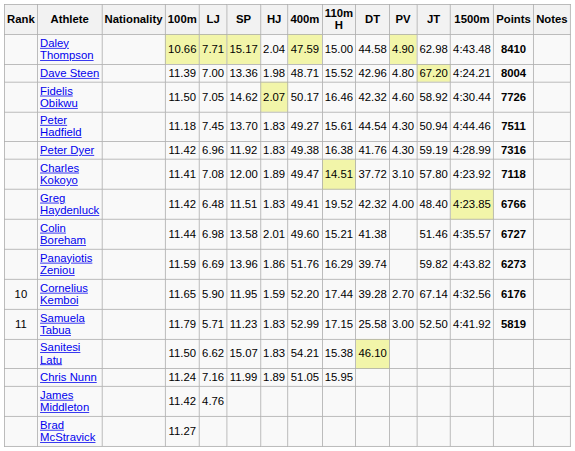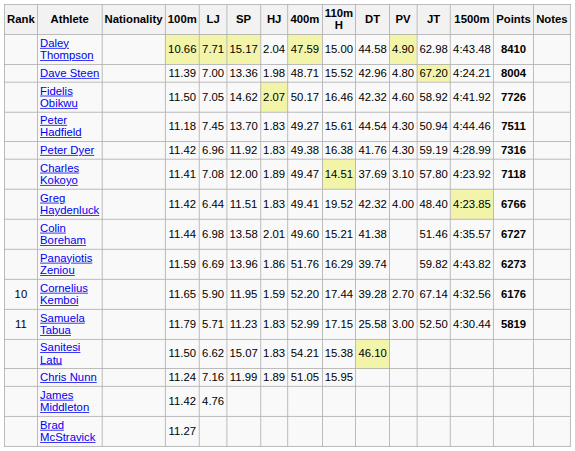 <table class="wikitable sortable" style=" text-align:center; font-size:92%">
 <tr>
 <th>Rank</th>
 <th>Athlete</th>
 <th>Nationality</th>
 <th>100m</th>
 <th>LJ</th>
 <th>SP</th>
 <th>HJ</th>
 <th>400m</th>
 <th>110m H</th>
 <th>DT</th>
 <th>PV</th>
 <th>JT</th>
 <th>1500m</th>
 <th>Points</th>
 <th>Notes</th>
 </tr>
 <tr>
 <td></td>
 <td align=left><a href='#'>Daley Thompson</a></td>
 <td align=left></td>
 <td bgcolor=#F2F5A9>10.66</td>
 <td bgcolor=#F2F5A9>7.71</td>
 <td bgcolor=#F2F5A9>15.17</td>
 <td>2.04</td>
 <td bgcolor=#F2F5A9>47.59</td>
 <td>15.00</td>
 <td>44.58</td>
 <td bgcolor=#F2F5A9>4.90</td>
 <td>62.98</td>
 <td>4:43.48</td>
 <td><strong>8410</strong></td>
 <td></td>
 </tr>
 <tr>
 <td></td>
 <td align=left><a href='#'>Dave Steen</a></td>
 <td align=left></td>
 <td>11.39</td>
 <td>7.00</td>
 <td>13.36</td>
 <td>1.98</td>
 <td>48.71</td>
 <td>15.52</td>
 <td>42.96</td>
 <td>4.80</td>
 <td bgcolor=#F2F5A9>67.20</td>
 <td>4:24.21</td>
 <td><strong>8004</strong></td>
 <td></td>
 </tr>
 <tr>
 <td></td>
 <td align=left><a href='#'>Fidelis Obikwu</a></td>
 <td align=left></td>
 <td>11.50</td>
 <td>7.05</td>
 <td>14.62</td>
 <td bgcolor=#F2F5A9>2.07</td>
 <td>50.17</td>
 <td>16.46</td>
 <td>42.32</td>
 <td>4.60</td>
 <td>58.92</td>
-<td>4:30.44</td>
+<td>4:41.92</td>
 <td><strong>7726</strong></td>
 <td></td>
 </tr>
 <tr>
 <td></td>
 <td align=left><a href='#'>Peter Hadfield</a></td>
 <td align=left></td>
 <td>11.18</td>
 <td>7.45</td>
 <td>13.70</td>
 <td>1.83</td>
 <td>49.27</td>
 <td>15.61</td>
 <td>44.54</td>
 <td>4.30</td>
 <td>50.94</td>
 <td>4:44.46</td>
 <td><strong>7511</strong></td>
 <td></td>
 </tr>
 <tr>
 <td></td>
 <td align=left><a href='#'>Peter Dyer</a></td>
 <td align=left></td>
 <td>11.42</td>
 <td>6.96</td>
 <td>11.92</td>
 <td>1.83</td>
 <td>49.38</td>
 <td>16.38</td>
 <td>41.76</td>
 <td>4.30</td>
 <td>59.19</td>
 <td>4:28.99</td>
 <td><strong>7316</strong></td>
 <td></td>
 </tr>
 <tr>
 <td></td>
 <td align=left><a href='#'>Charles Kokoyo</a></td>
 <td align=left></td>
 <td>11.41</td>
 <td>7.08</td>
 <td>12.00</td>
 <td>1.89</td>
 <td>49.47</td>
 <td bgcolor=#F2F5A9>14.51</td>
-<td>37.72</td>
+<td>37.69</td>
 <td>3.10</td>
 <td>57.80</td>
 <td>4:23.92</td>
 <td><strong>7118</strong></td>
 <td></td>
 </tr>
 <tr>
 <td></td>
 <td align=left><a href='#'>Greg Haydenluck</a></td>
 <td align=left></td>
 <td>11.42</td>
-<td>6.48</td>
+<td>6.44</td>
 <td>11.51</td>
 <td>1.83</td>
 <td>49.41</td>
 <td>19.52</td>
 <td>42.32</td>
 <td>4.00</td>
 <td>48.40</td>
 <td bgcolor=#F2F5A9>4:23.85</td>
 <td><strong>6766</strong></td>
 <td></td>
 </tr>
 <tr>
 <td></td>
 <td align=left><a href='#'>Colin Boreham</a></td>
 <td align=left></td>
 <td>11.44</td>
 <td>6.98</td>
 <td>13.58</td>
 <td>2.01</td>
 <td>49.60</td>
 <td>15.21</td>
 <td>41.38</td>
 <td></td>
 <td>51.46</td>
 <td>4:35.57</td>
 <td><strong>6727</strong></td>
 <td></td>
 </tr>
 <tr>
 <td></td>
 <td align=left><a href='#'>Panayiotis Zeniou</a></td>
 <td align=left></td>
 <td>11.59</td>
 <td>6.69</td>
 <td>13.96</td>
 <td>1.86</td>
 <td>51.76</td>
 <td>16.29</td>
 <td>39.74</td>
 <td></td>
 <td>59.82</td>
 <td>4:43.82</td>
 <td><strong>6273</strong></td>
 <td></td>
 </tr>
 <tr>
 <td>10</td>
 <td align=left><a href='#'>Cornelius Kemboi</a></td>
 <td align=left></td>
 <td>11.65</td>
 <td>5.90</td>
 <td>11.95</td>
 <td>1.59</td>
 <td>52.20</td>
 <td>17.44</td>
 <td>39.28</td>
 <td>2.70</td>
 <td>67.14</td>
 <td>4:32.56</td>
 <td><strong>6176</strong></td>
 <td></td>
 </tr>
 <tr>
 <td>11</td>
 <td align=left><a href='#'>Samuela Tabua</a></td>
 <td align=left></td>
 <td>11.79</td>
 <td>5.71</td>
 <td>11.23</td>
 <td>1.83</td>
 <td>52.99</td>
 <td>17.15</td>
 <td>25.58</td>
 <td>3.00</td>
 <td>52.50</td>
-<td>4:41.92</td>
+<td>4:30.44</td>
 <td><strong>5819</strong></td>
 <td></td>
 </tr>
 <tr>
 <td></td>
 <td align=left><a href='#'>Sanitesi Latu</a></td>
 <td align=left></td>
 <td>11.50</td>
 <td>6.62</td>
 <td>15.07</td>
 <td>1.83</td>
 <td>54.21</td>
 <td>15.38</td>
 <td bgcolor=#F2F5A9>46.10</td>
 <td></td>
 <td></td>
 <td></td>
 <td><strong></strong></td>
 <td></td>
 </tr>
 <tr>
 <td></td>
 <td align=left><a href='#'>Chris Nunn</a></td>
 <td align=left></td>
 <td>11.24</td>
 <td>7.16</td>
 <td>11.99</td>
 <td>1.89</td>
 <td>51.05</td>
 <td>15.95</td>
 <td></td>
 <td></td>
 <td></td>
 <td></td>
 <td><strong></strong></td>
 <td></td>
 </tr>
 <tr>
 <td></td>
 <td align=left><a href='#'>James Middleton</a></td>
 <td align=left></td>
 <td>11.42</td>
 <td>4.76</td>
 <td></td>
 <td></td>
 <td></td>
 <td></td>
 <td></td>
 <td></td>
 <td></td>
 <td></td>
 <td><strong></strong></td>
 <td></td>
 </tr>
 <tr>
 <td></td>
 <td align=left><a href='#'>Brad McStravick</a></td>
 <td align=left></td>
 <td>11.27</td>
 <td></td>
 <td></td>
 <td></td>
 <td></td>
 <td></td>
 <td></td>
 <td></td>
 <td></td>
 <td></td>
 <td><strong></strong></td>
 <td></td>
 </tr>
 </table>
